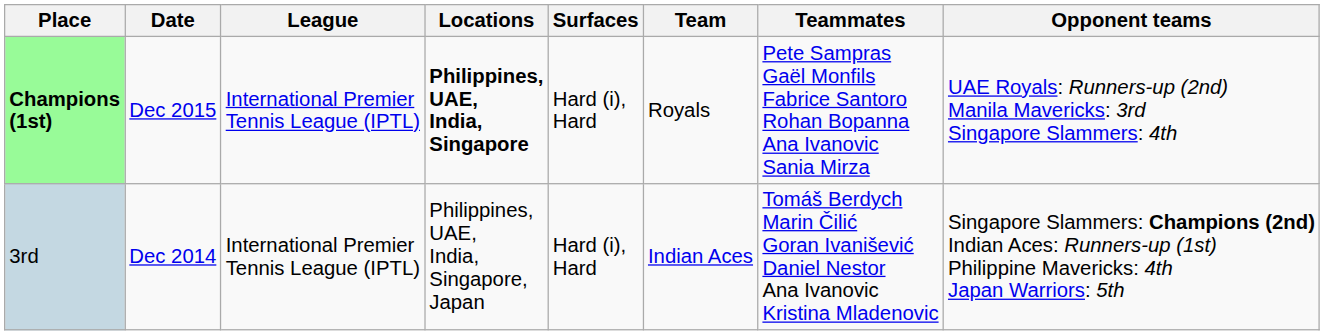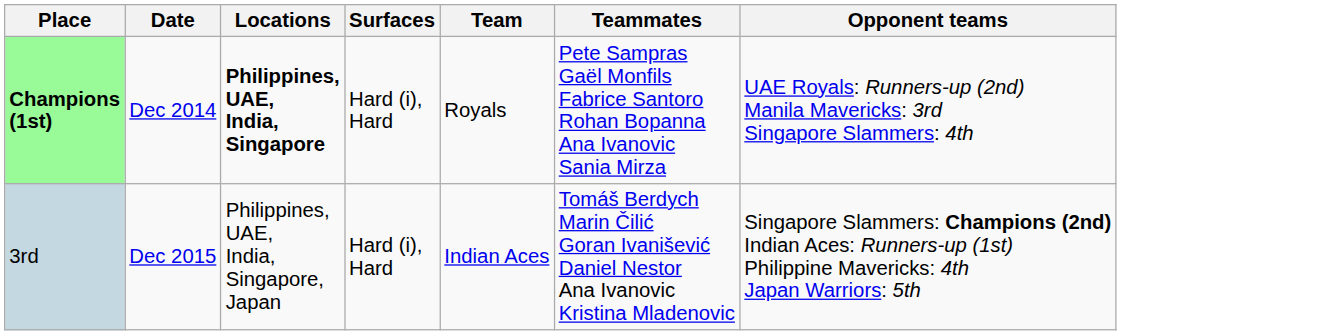 <table class="sortable wikitable">
 <tr>
 <th>Place</th>
 <th>Date</th>
-<th>League</th>
 <th>Locations</th>
 <th>Surfaces</th>
 <th>Team</th>
 <th>Teammates</th>
 <th>Opponent teams</th>
 </tr>
 <tr>
 <td bgcolor=98FB98><strong>Champions<br>(1st)</strong></td>
-<td><a href='#'>Dec 2015</a></td>
-<td><a href='#'>International Premier<br>Tennis League (IPTL)</a></td>
+<td><a href='#'>Dec 2014</a></td>
 <td><strong>Philippines,<br>UAE,<br>India,<br>Singapore</strong></td>
 <td>Hard (i),<br>Hard</td>
 <td> Royals</td>
 <td> <a href='#'>Pete Sampras</a><br> <a href='#'>Gaël Monfils</a><br> <a href='#'>Fabrice Santoro</a><br> <a href='#'>Rohan Bopanna</a><br> <a href='#'>Ana Ivanovic</a><br> <a href='#'>Sania Mirza</a></td>
 <td> <a href='#'>UAE Royals</a>: <em>Runners-up (2nd)</em><br> <a href='#'>Manila Mavericks</a>: <em>3rd</em><br> <a href='#'>Singapore Slammers</a>: <em>4th</em></td>
 </tr>
 <tr>
 <td bgcolor=#C4D8E2>3rd</td>
-<td><a href='#'>Dec 2014</a></td>
-<td>International Premier<br>Tennis League (IPTL)</td>
+<td><a href='#'>Dec 2015</a></td>
 <td>Philippines,<br>UAE,<br>India,<br>Singapore,<br>Japan</td>
 <td>Hard (i),<br>Hard</td>
 <td> <a href='#'>Indian Aces</a></td>
 <td> <a href='#'>Tomáš Berdych</a><br> <a href='#'>Marin Čilić</a><br> <a href='#'>Goran Ivanišević</a><br> <a href='#'>Daniel Nestor</a><br> Ana Ivanovic<br> <a href='#'>Kristina Mladenovic</a></td>
 <td> Singapore Slammers: <strong>Champions (2nd)</strong><br> Indian Aces: <em>Runners-up (1st)</em><br> Philippine Mavericks: <em>4th</em><br> <a href='#'>Japan Warriors</a>: <em>5th</em></td>
 </tr>
 </table>
